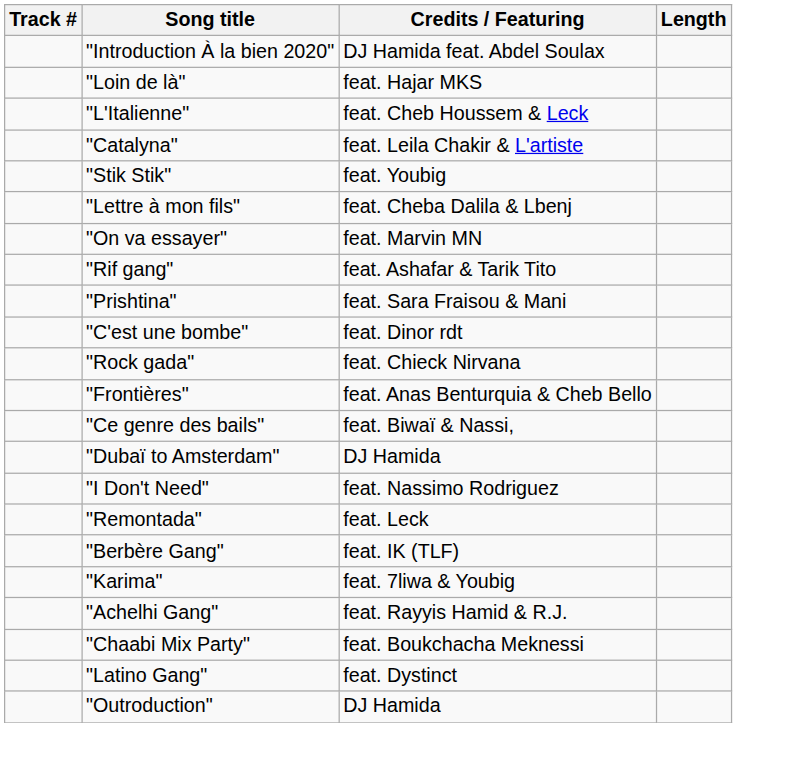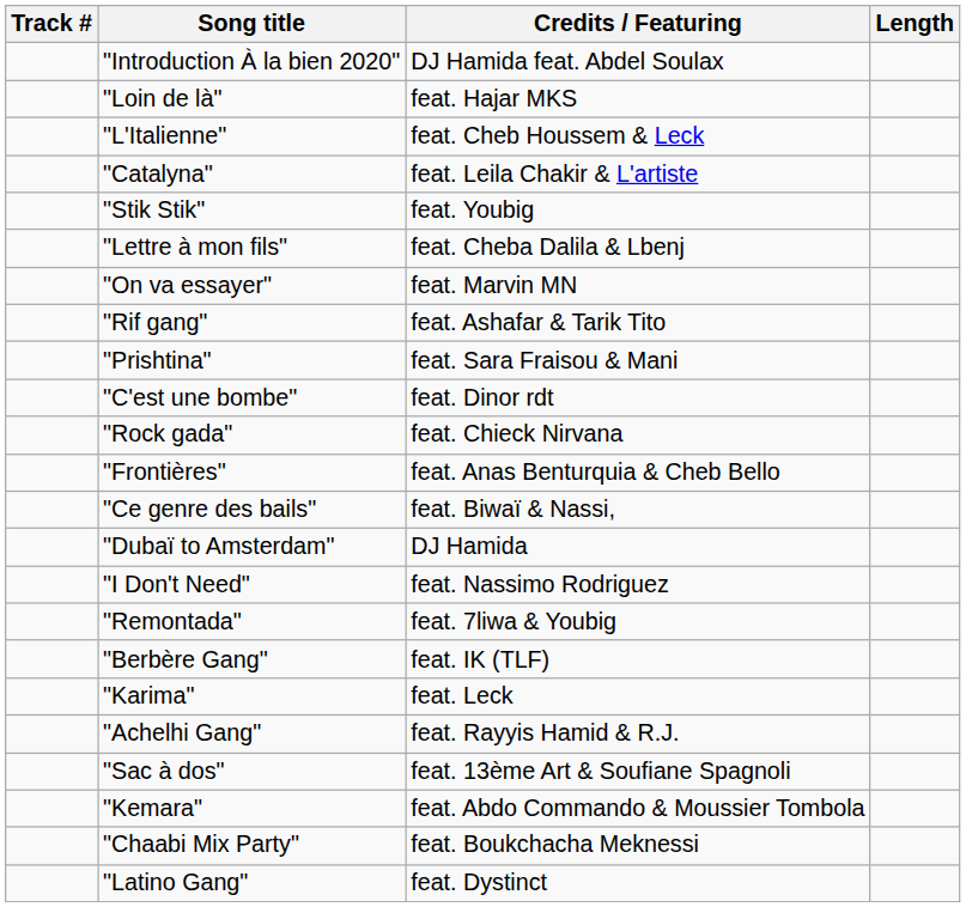 <table class="wikitable">
 <tr>
 <th>Track #</th>
 <th><strong>Song title</strong></th>
 <th><strong>Credits / Featuring</strong></th>
 <th>Length</th>
 </tr>
 <tr>
 <td></td>
 <td>"Introduction À la bien 2020"</td>
 <td>DJ Hamida feat. Abdel Soulax</td>
 <td></td>
 </tr>
 <tr>
 <td></td>
 <td>"Loin de là"</td>
 <td>feat. Hajar MKS</td>
 <td></td>
 </tr>
 <tr>
 <td></td>
 <td>"L'Italienne"</td>
 <td>feat. Cheb Houssem & <a href='#'>Leck</a></td>
 <td></td>
 </tr>
 <tr>
 <td></td>
 <td>"Catalyna"</td>
 <td>feat. Leila Chakir & <a href='#'>L'artiste</a></td>
 <td></td>
 </tr>
 <tr>
 <td></td>
 <td>"Stik Stik"</td>
 <td>feat. Youbig</td>
 <td></td>
 </tr>
 <tr>
 <td></td>
 <td>"Lettre à mon fils"</td>
 <td>feat. Cheba Dalila & Lbenj</td>
 <td></td>
 </tr>
 <tr>
 <td></td>
 <td>"On va essayer"</td>
 <td>feat. Marvin MN</td>
 <td></td>
 </tr>
 <tr>
 <td></td>
 <td>"Rif gang"</td>
 <td>feat. Ashafar & Tarik Tito</td>
 <td></td>
 </tr>
 <tr>
 <td></td>
 <td>"Prishtina"</td>
 <td>feat. Sara Fraisou & Mani</td>
 <td></td>
 </tr>
 <tr>
 <td></td>
 <td>"C'est une bombe"</td>
 <td>feat. Dinor rdt</td>
 <td></td>
 </tr>
 <tr>
 <td></td>
 <td>"Rock gada"</td>
 <td>feat. Chieck Nirvana</td>
 <td></td>
 </tr>
 <tr>
 <td></td>
 <td>"Frontières"</td>
 <td>feat. Anas Benturquia & Cheb Bello</td>
 <td></td>
 </tr>
 <tr>
 <td></td>
 <td>"Ce genre des bails"</td>
 <td>feat. Biwaï & Nassi,</td>
 <td></td>
 </tr>
 <tr>
 <td></td>
 <td>"Dubaï to Amsterdam"</td>
 <td>DJ Hamida</td>
 <td></td>
 </tr>
 <tr>
 <td></td>
 <td>"I Don't Need"</td>
 <td>feat. Nassimo Rodriguez</td>
 <td></td>
 </tr>
 <tr>
 <td></td>
 <td>"Remontada"</td>
-<td>feat. Leck</td>
+<td>feat. 7liwa & Youbig</td>
 <td></td>
 </tr>
 <tr>
 <td></td>
 <td>"Berbère Gang"</td>
 <td>feat. IK (TLF)</td>
 <td></td>
 </tr>
 <tr>
 <td></td>
 <td>"Karima"</td>
-<td>feat. 7liwa & Youbig</td>
+<td>feat. Leck</td>
 <td></td>
 </tr>
 <tr>
 <td></td>
 <td>"Achelhi Gang"</td>
 <td>feat. Rayyis Hamid & R.J.</td>
+<td></td>
+</tr>
+<tr>
+<td></td>
+<td>"Sac à dos"</td>
+<td>feat. 13ème Art & Soufiane Spagnoli</td>
+<td></td>
+</tr>
+<tr>
+<td></td>
+<td>"Kemara"</td>
+<td>feat. Abdo Commando & Moussier Tombola</td>
 <td></td>
 </tr>
 <tr>
 <td></td>
 <td>"Chaabi Mix Party"</td>
 <td>feat. Boukchacha Meknessi</td>
 <td></td>
 </tr>
 <tr>
 <td></td>
 <td>"Latino Gang"</td>
 <td>feat. Dystinct</td>
 <td></td>
 </tr>
-<tr>
-<td></td>
-<td>"Outroduction"</td>
-<td>DJ Hamida</td>
-<td></td>
-</tr>
 </table>
